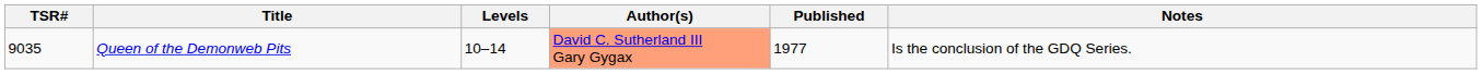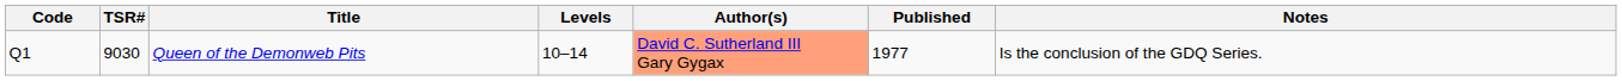 <table class="wikitable" style="width: 100%">
 <tr>
+<th scope="col" style="width: 6%;">Code</th>
 <th>TSR#</th>
 <th scope="col" style="width: 25%;">Title</th>
 <th scope="col" style="width: 6%;">Levels</th>
 <th scope="col" style="width: 15%;">Author(s)</th>
 <th scope="col" style="width: 8%;">Published</th>
 <th scope="col" style="width: 40%;">Notes</th>
 </tr>
 <tr>
-<td>9035</td>
+<td>Q1</td>
+<td>9030</td>
 <td><em><a href='#'>Queen of the Demonweb Pits</a></em></td>
 <td>10–14</td>
 <td style="background: lightsalmon;"><a href='#'>David C. Sutherland III</a><br>Gary Gygax</td>
 <td>1977</td>
 <td>Is the conclusion of the GDQ Series.</td>
 </tr>
 </table>
